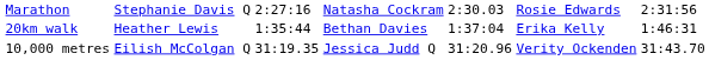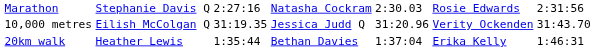 <table>
 <tr>
 <td><a href='#'>Marathon</a></td>
 <td><a href='#'>Stephanie Davis</a> Q</td>
 <td>2:27:16</td>
 <td><a href='#'>Natasha Cockram</a></td>
 <td>2:30.03</td>
 <td><a href='#'>Rosie Edwards</a></td>
 <td>2:31:56</td>
 </tr>
 <tr>
+<td>10,000 metres</td>
+<td><a href='#'>Eilish McColgan</a> Q</td>
+<td>31:19.35</td>
+<td><a href='#'>Jessica Judd</a> Q</td>
+<td>31:20.96 </td>
+<td><a href='#'>Verity Ockenden</a></td>
+<td>31:43.70 </td>
+</tr>
+<tr>
 <td><a href='#'>20km walk</a></td>
 <td><a href='#'>Heather Lewis</a></td>
 <td>1:35:44</td>
 <td><a href='#'>Bethan Davies</a></td>
 <td>1:37:04</td>
 <td><a href='#'>Erika Kelly</a></td>
 <td>1:46:31</td>
 </tr>
 <tr>
-<td>10,000 metres</td>
-<td><a href='#'>Eilish McColgan</a> Q</td>
-<td>31:19.35</td>
-<td><a href='#'>Jessica Judd</a> Q</td>
-<td>31:20.96 </td>
-<td><a href='#'>Verity Ockenden</a></td>
-<td>31:43.70 </td>
-</tr>
-<tr>
 </tr>
 </table>
